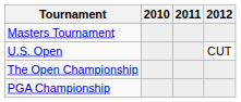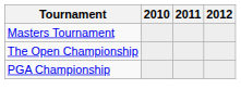 <table class="wikitable" style="font-size:95%;text-align:center;">
 <tr>
 <th>Tournament</th>
 <th>2010</th>
 <th>2011</th>
 <th>2012</th>
 </tr>
 <tr>
 <td align=left><a href='#'>Masters Tournament</a></td>
 <td style="background:#eeeeee;"></td>
 <td style="background:#eeeeee;"></td>
 <td style="background:#eeeeee;"></td>
 </tr>
 <tr>
-<td align=left><a href='#'>U.S. Open</a></td>
-<td style="background:#eeeeee;"></td>
-<td style="background:#eeeeee;"></td>
-<td>CUT</td>
-</tr>
-<tr>
 <td align=left><a href='#'>The Open Championship</a></td>
 <td style="background:#eeeeee;"></td>
 <td style="background:#eeeeee;"></td>
 <td style="background:#eeeeee;"></td>
 </tr>
 <tr>
 <td align=left><a href='#'>PGA Championship</a></td>
 <td style="background:#eeeeee;"></td>
 <td style="background:#eeeeee;"></td>
 <td style="background:#eeeeee;"></td>
 </tr>
 </table>
